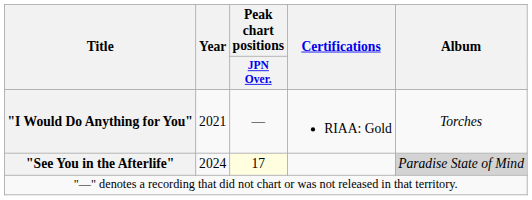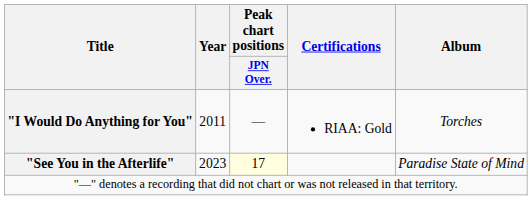 <table class="wikitable plainrowheaders" style="text-align:center;">
 <tr>
 <th scope="col" rowspan="2">Title</th>
 <th scope="col" rowspan="2">Year</th>
 <th scope="col" colspan="1">Peak chart positions</th>
 <th scope="col" rowspan="2"><a href='#'>Certifications</a></th>
 <th scope="col" rowspan="2">Album</th>
 </tr>
 <tr>
 <th scope="col" style="width:3em;font-size:85%;"><a href='#'>JPN<br>Over.</a><br></th>
 </tr>
 <tr>
 <th scope="row">"I Would Do Anything for You"</th>
-<td>2021</td>
+<td>2011</td>
 <td>—</td>
 <td><br><ul><li>RIAA: Gold</li></ul></td>
 <td><em>Torches</em></td>
 </tr>
 <tr>
 <th scope="row">"See You in the Afterlife"</th>
-<td>2024</td>
+<td>2023</td>
 <td style="background: lightyellow;">17</td>
 <td></td>
-<td style="background: lightgrey;"><em>Paradise State of Mind</em></td>
+<td><em>Paradise State of Mind</em></td>
 </tr>
 <tr>
 <td colspan="10" style="font-size:90%">"—" denotes a recording that did not chart or was not released in that territory.</td>
 </tr>
 </table>
